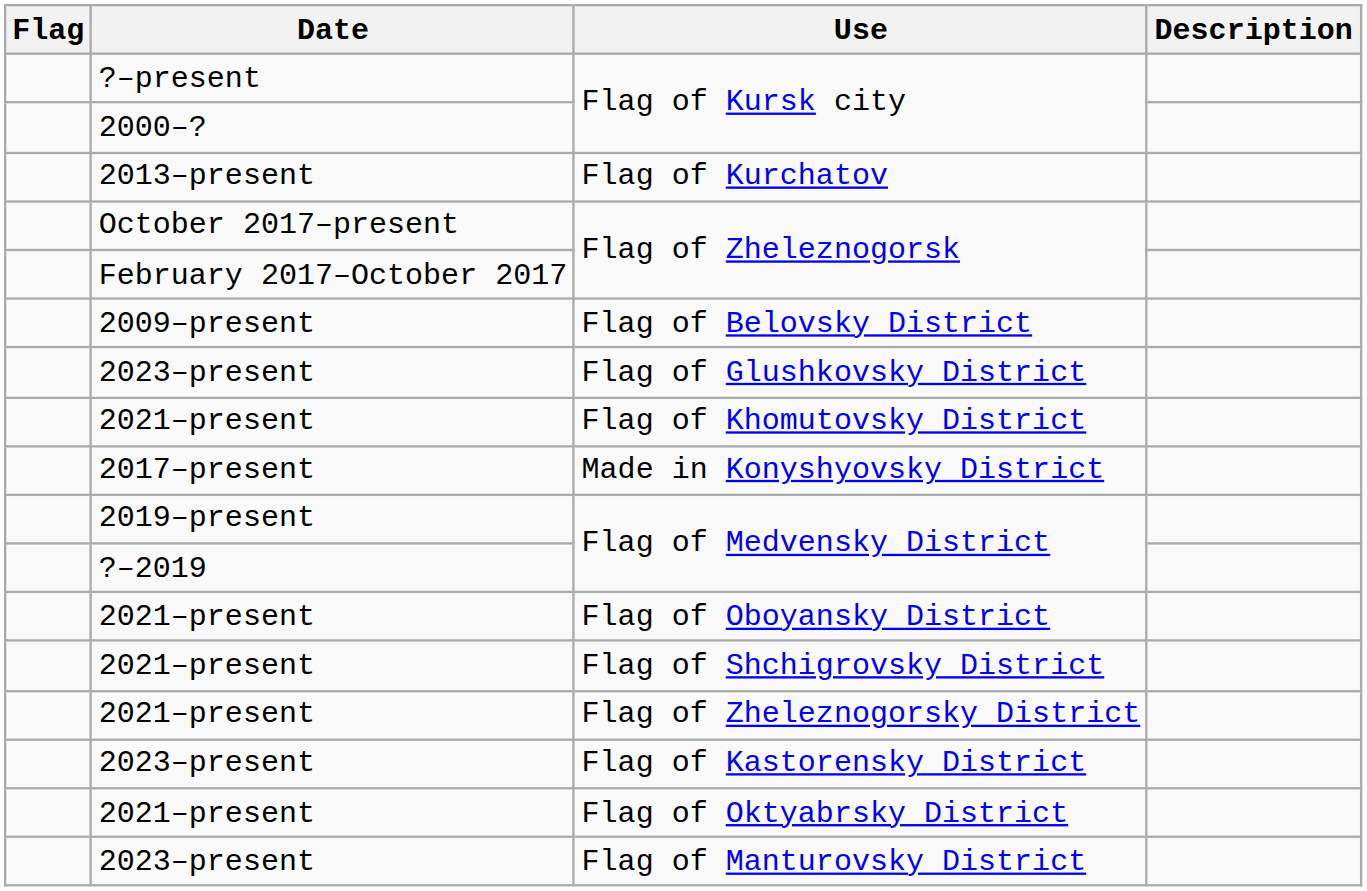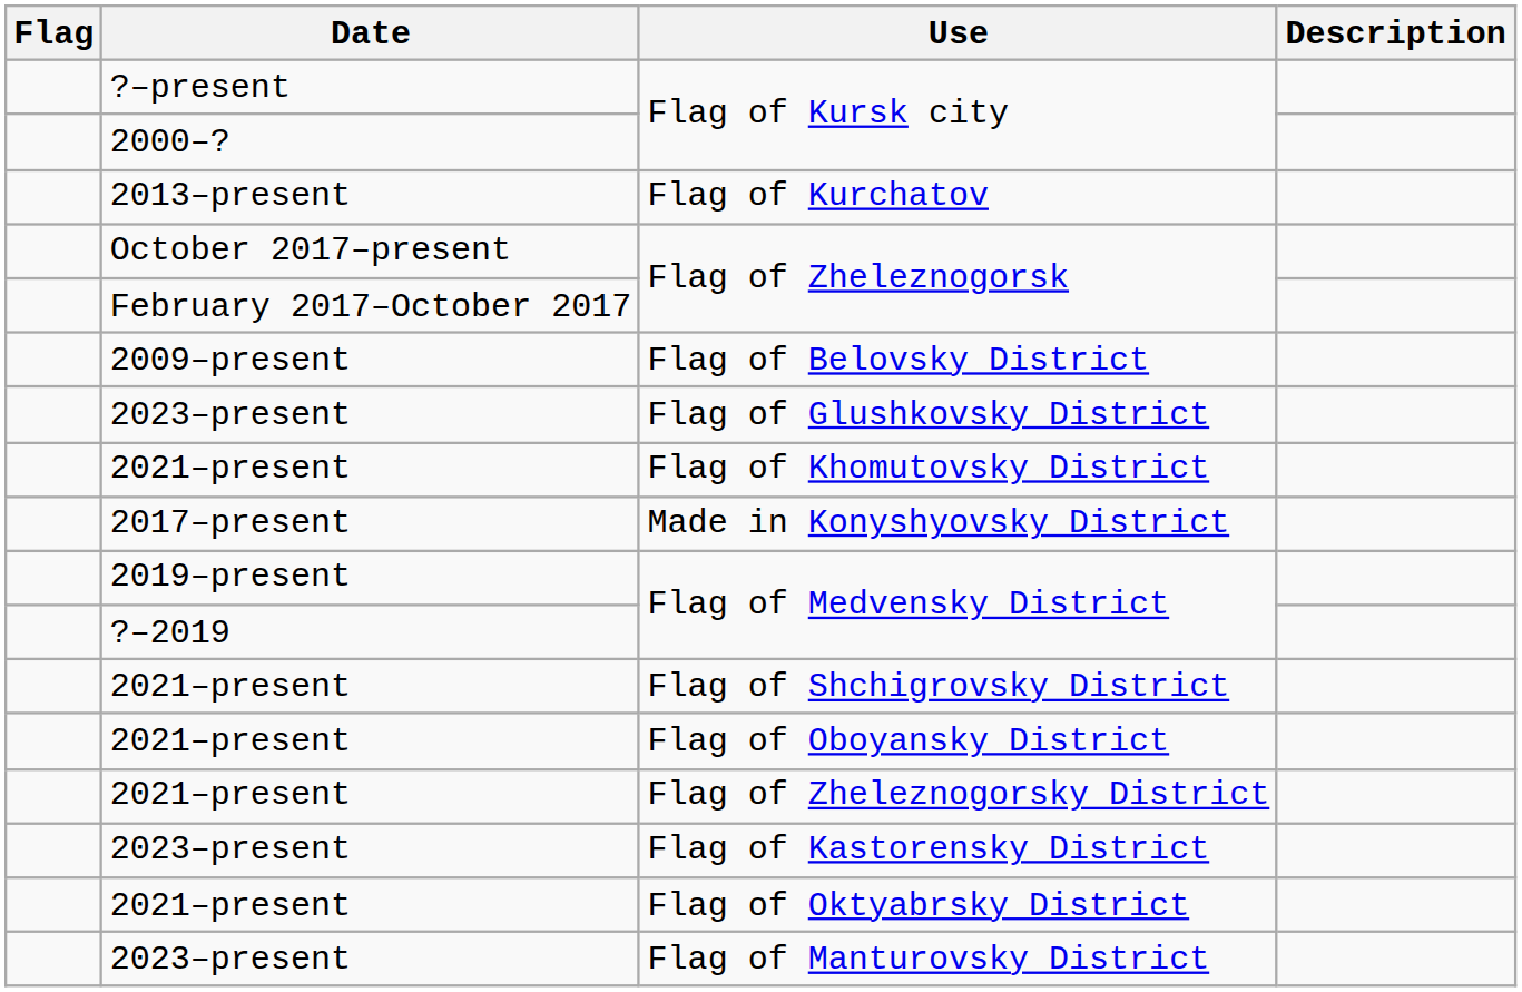 <table class="wikitable">
 <tr>
 <th>Flag</th>
 <th>Date</th>
 <th>Use</th>
 <th>Description</th>
 </tr>
 <tr>
 <td></td>
 <td>?–present</td>
 <td rowspan="2">Flag of <a href='#'>Kursk</a> city</td>
 <td></td>
 </tr>
 <tr>
 <td></td>
 <td>2000–?</td>
 <td></td>
 </tr>
 <tr>
 <td></td>
 <td>2013–present</td>
 <td>Flag of <a href='#'>Kurchatov</a></td>
 <td></td>
 </tr>
 <tr>
 <td></td>
 <td>October 2017–present</td>
 <td rowspan="2">Flag of <a href='#'>Zheleznogorsk</a></td>
 <td></td>
 </tr>
 <tr>
 <td></td>
 <td>February 2017–October 2017</td>
 <td></td>
 </tr>
 <tr>
 <td></td>
 <td>2009–present</td>
 <td>Flag of <a href='#'>Belovsky District</a></td>
 <td></td>
 </tr>
 <tr>
 <td></td>
 <td>2023–present</td>
 <td>Flag of <a href='#'>Glushkovsky District</a></td>
 <td></td>
 </tr>
 <tr>
 <td></td>
 <td>2021–present</td>
 <td>Flag of <a href='#'>Khomutovsky District</a></td>
 <td></td>
 </tr>
 <tr>
 <td></td>
 <td>2017–present</td>
 <td>Made in <a href='#'>Konyshyovsky District</a></td>
 <td></td>
 </tr>
 <tr>
 <td></td>
 <td>2019–present</td>
 <td rowspan="2">Flag of <a href='#'>Medvensky District</a></td>
 <td></td>
 </tr>
 <tr>
 <td></td>
 <td>?–2019</td>
 <td></td>
 </tr>
 <tr>
 <td></td>
 <td>2021–present</td>
-<td>Flag of <a href='#'>Oboyansky District</a></td>
+<td>Flag of <a href='#'>Shchigrovsky District</a></td>
 <td></td>
 </tr>
 <tr>
 <td></td>
 <td>2021–present</td>
-<td>Flag of <a href='#'>Shchigrovsky District</a></td>
+<td>Flag of <a href='#'>Oboyansky District</a></td>
 <td></td>
 </tr>
 <tr>
 <td></td>
 <td>2021–present</td>
 <td>Flag of <a href='#'>Zheleznogorsky District</a></td>
 <td></td>
 </tr>
 <tr>
 <td></td>
 <td>2023–present</td>
 <td>Flag of <a href='#'>Kastorensky District</a></td>
 <td></td>
 </tr>
 <tr>
 <td></td>
 <td>2021–present</td>
 <td>Flag of <a href='#'>Oktyabrsky District</a></td>
 <td></td>
 </tr>
 <tr>
 <td></td>
 <td>2023–present</td>
 <td>Flag of <a href='#'>Manturovsky District</a></td>
 <td></td>
 </tr>
 </table>
